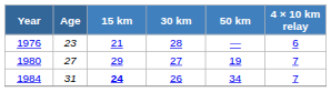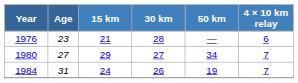 <table class="wikitable" style="font-size:95%; text-align:center; border:grey solid 1px; border-collapse:collapse; background:#ffffff;">
 <tr>
 <th style="background-color:#369; color:white; width:60px;"> Year </th>
 <th style="background-color:#369; color:white; width:40px;"> Age </th>
 <th style="background-color:#4180be; color:white; width:75px;"> 15 km </th>
 <th style="background-color:#4180be; color:white; width:75px;"> 30 km </th>
 <th style="background-color:#4180be; color:white; width:75px;"> 50 km </th>
 <th style="background-color:#4180be; color:white; width:75px;"> 4 × 10 km <br> relay </th>
 </tr>
 <tr>
 <td><a href='#'>1976</a></td>
 <td><em>23</em></td>
 <td><a href='#'>21</a></td>
 <td><a href='#'>28</a></td>
 <td><a href='#'>—</a></td>
 <td><a href='#'>6</a></td>
 </tr>
 <tr>
 <td><a href='#'>1980</a></td>
 <td><em>27</em></td>
 <td><a href='#'>29</a></td>
 <td><a href='#'>27</a></td>
-<td><a href='#'>19</a></td>
+<td><a href='#'>34</a></td>
 <td><a href='#'>7</a></td>
 </tr>
 <tr>
 <td><a href='#'>1984</a></td>
 <td><em>31</em></td>
-<td><strong><a href='#'>24</a></strong></td>
+<td><a href='#'>24</a></td>
 <td><a href='#'>26</a></td>
-<td><a href='#'>34</a></td>
+<td><a href='#'>19</a></td>
 <td><a href='#'>7</a></td>
 </tr>
 <tr>
 </tr>
 </table>
